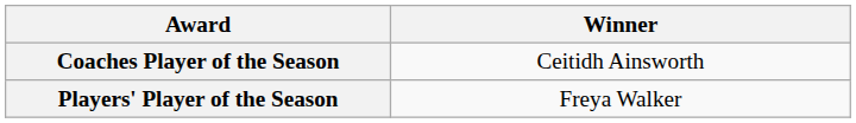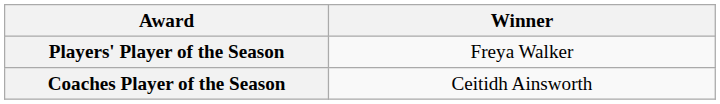 <table class="wikitable" style="font-size:95%; text-align:center;">
 <tr>
 <th style="width:250px;">Award</th>
 <th style="width:300px;">Winner</th>
 </tr>
 <tr>
+<th>Players' Player of the Season</th>
+<td> Freya Walker</td>
+</tr>
+<tr>
 <th>Coaches Player of the Season</th>
 <td> Ceitidh Ainsworth</td>
 </tr>
-<tr>
-<th>Players' Player of the Season</th>
-<td> Freya Walker</td>
-</tr>
 </table>
